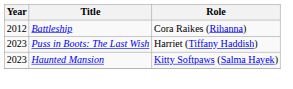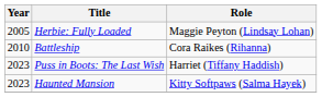 <table class="wikitable">
 <tr>
 <th>Year</th>
 <th>Title</th>
 <th>Role</th>
 </tr>
 <tr>
-<td>2012</td>
+<td>2005</td>
+<td><em><a href='#'>Herbie: Fully Loaded</a></em></td>
+<td>Maggie Peyton (<a href='#'>Lindsay Lohan</a>)</td>
+</tr>
+<tr>
+<td>2010</td>
 <td><em><a href='#'>Battleship</a></em></td>
 <td>Cora Raikes (<a href='#'>Rihanna</a>)</td>
 </tr>
 <tr>
 <td>2023</td>
 <td><em><a href='#'>Puss in Boots: The Last Wish</a></em></td>
 <td>Harriet (<a href='#'>Tiffany Haddish</a>)</td>
 </tr>
 <tr>
 <td>2023</td>
 <td><em><a href='#'>Haunted Mansion</a></em></td>
 <td><a href='#'>Kitty Softpaws</a> (<a href='#'>Salma Hayek</a>)</td>
 </tr>
 <tr>
 </tr>
 </table>
